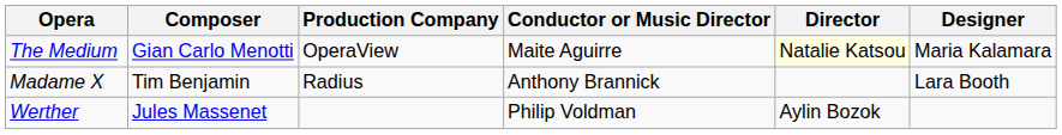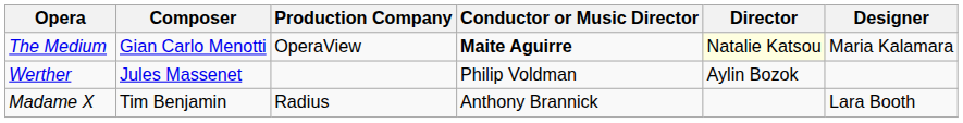 <table class="wikitable sortable">
 <tr>
 <th>Opera</th>
 <th>Composer</th>
 <th>Production Company</th>
 <th>Conductor or Music Director</th>
 <th>Director</th>
 <th>Designer</th>
 </tr>
 <tr>
 <td><em><a href='#'>The Medium</a></em> </td>
 <td><a href='#'>Gian Carlo Menotti</a></td>
 <td>OperaView</td>
-<td>Maite Aguirre</td>
+<td><strong>Maite Aguirre</strong></td>
 <td style="background: lightyellow;">Natalie Katsou</td>
 <td>Maria Kalamara</td>
+</tr>
+<tr>
+<td><em><a href='#'>Werther</a></em></td>
+<td><a href='#'>Jules Massenet</a></td>
+<td></td>
+<td>Philip Voldman</td>
+<td>Aylin Bozok</td>
+<td></td>
 </tr>
 <tr>
 <td><em>Madame X</em></td>
 <td>Tim Benjamin</td>
 <td>Radius</td>
 <td>Anthony Brannick</td>
 <td></td>
 <td>Lara Booth</td>
 </tr>
-<tr>
-<td><em><a href='#'>Werther</a></em></td>
-<td><a href='#'>Jules Massenet</a></td>
-<td></td>
-<td>Philip Voldman</td>
-<td>Aylin Bozok</td>
-<td></td>
-</tr>
 </table>
